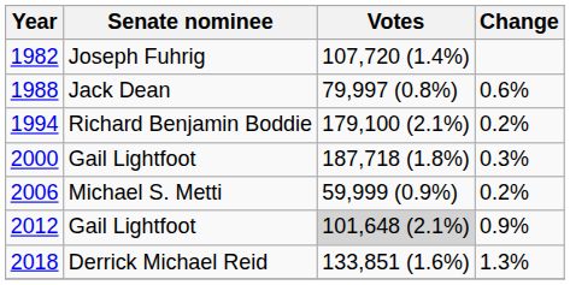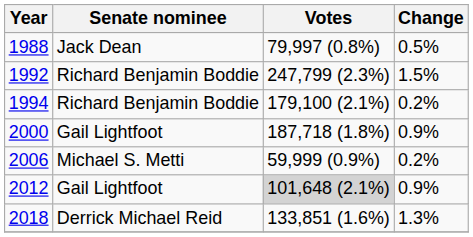 <table class="wikitable">
 <tr>
 <th>Year</th>
 <th>Senate nominee</th>
 <th>Votes</th>
 <th>Change</th>
 </tr>
 <tr>
-<td><a href='#'>1982</a></td>
-<td>Joseph Fuhrig</td>
-<td>107,720 (1.4%)</td>
-<td></td>
-</tr>
-<tr>
 <td><a href='#'>1988</a></td>
 <td>Jack Dean</td>
 <td>79,997 (0.8%)</td>
-<td> 0.6%</td>
+<td> 0.5%</td>
+</tr>
+<tr>
+<td><a href='#'>1992</a></td>
+<td>Richard Benjamin Boddie</td>
+<td>247,799 (2.3%)</td>
+<td> 1.5%</td>
 </tr>
 <tr>
 <td><a href='#'>1994</a></td>
 <td>Richard Benjamin Boddie</td>
 <td>179,100 (2.1%)</td>
 <td> 0.2%</td>
 </tr>
 <tr>
 <td><a href='#'>2000</a></td>
 <td>Gail Lightfoot</td>
 <td>187,718 (1.8%)</td>
-<td> 0.3%</td>
+<td> 0.9%</td>
 </tr>
 <tr>
 <td><a href='#'>2006</a></td>
 <td>Michael S. Metti</td>
 <td>59,999 (0.9%)</td>
 <td> 0.2%</td>
 </tr>
 <tr>
 <td><a href='#'>2012</a></td>
 <td>Gail Lightfoot</td>
 <td style="background: lightgrey;">101,648 (2.1%)</td>
 <td> 0.9%</td>
 </tr>
 <tr>
 <td><a href='#'>2018</a></td>
 <td>Derrick Michael Reid</td>
 <td>133,851 (1.6%)</td>
 <td> 1.3%</td>
 </tr>
 <tr>
 </tr>
 </table>
